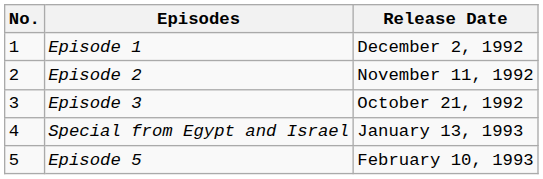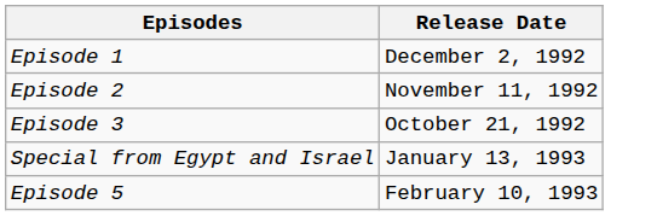 <table class="wikitable">
 <tr>
-<th>No.</th>
 <th>Episodes</th>
 <th>Release Date</th>
 </tr>
 <tr>
-<td>1</td>
 <td><em>Episode 1</em></td>
 <td>December 2, 1992</td>
 </tr>
 <tr>
-<td>2</td>
 <td><em>Episode 2</em></td>
 <td>November 11, 1992</td>
 </tr>
 <tr>
-<td>3</td>
 <td><em>Episode 3</em></td>
 <td>October 21, 1992</td>
 </tr>
 <tr>
-<td>4</td>
 <td><em>Special from Egypt and Israel</em></td>
 <td>January 13, 1993</td>
 </tr>
 <tr>
-<td>5</td>
 <td><em>Episode 5</em></td>
 <td>February 10, 1993</td>
 </tr>
 </table>
